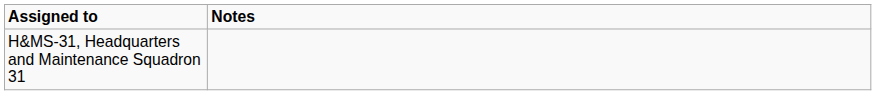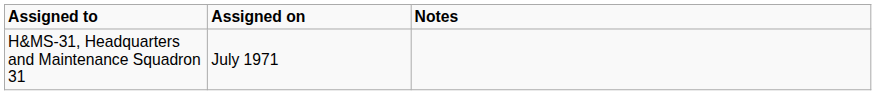 <table class="wikitable" style="width: 70%;">
 <tr>
 <td style="width: 200px;"><strong>Assigned to</strong></td>
+<td style="width: 200px;"><strong>Assigned on</strong></td>
 <td><strong>Notes</strong></td>
 </tr>
 <tr>
 <td>H&MS-31, Headquarters and Maintenance Squadron 31</td>
+<td>July 1971</td>
 <td></td>
 </tr>
 </table>
